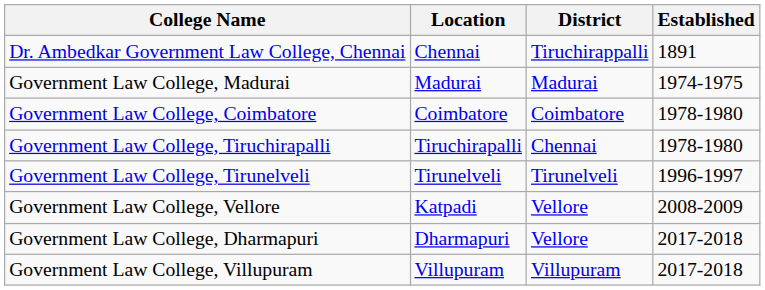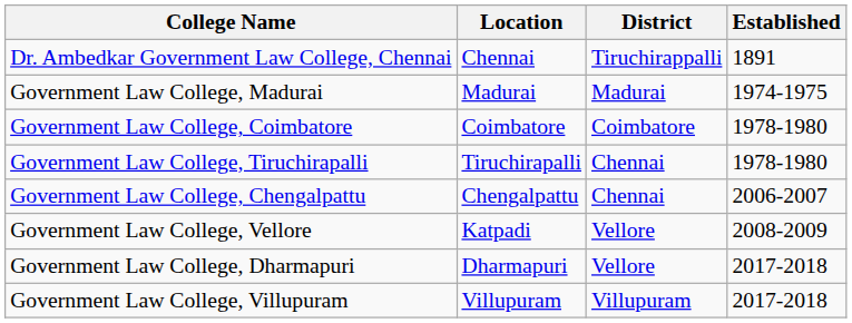 <table class="wikitable sortable">
 <tr>
 <th>College Name</th>
 <th>Location</th>
 <th>District</th>
 <th>Established</th>
 </tr>
 <tr>
 <td><a href='#'>Dr. Ambedkar Government Law College, Chennai</a></td>
 <td><a href='#'>Chennai</a></td>
 <td><a href='#'>Tiruchirappalli</a></td>
 <td>1891</td>
 </tr>
 <tr>
 <td>Government Law College, Madurai</td>
 <td><a href='#'>Madurai</a></td>
 <td><a href='#'>Madurai</a></td>
 <td>1974-1975</td>
 </tr>
 <tr>
 <td><a href='#'>Government Law College, Coimbatore</a></td>
 <td><a href='#'>Coimbatore</a></td>
 <td><a href='#'>Coimbatore</a></td>
 <td>1978-1980</td>
 </tr>
 <tr>
 <td><a href='#'>Government Law College, Tiruchirapalli</a></td>
 <td><a href='#'>Tiruchirapalli</a></td>
 <td><a href='#'>Chennai</a></td>
 <td>1978-1980</td>
 </tr>
 <tr>
-<td><a href='#'>Government Law College, Tirunelveli</a></td>
-<td><a href='#'>Tirunelveli</a></td>
-<td><a href='#'>Tirunelveli</a></td>
-<td>1996-1997</td>
+<td><a href='#'>Government Law College, Chengalpattu</a></td>
+<td><a href='#'>Chengalpattu</a></td>
+<td><a href='#'>Chennai</a></td>
+<td>2006-2007</td>
 </tr>
 <tr>
 <td>Government Law College, Vellore</td>
 <td><a href='#'>Katpadi</a></td>
 <td><a href='#'>Vellore</a></td>
 <td>2008-2009</td>
 </tr>
 <tr>
 <td>Government Law College, Dharmapuri</td>
 <td><a href='#'>Dharmapuri</a></td>
 <td><a href='#'>Vellore</a></td>
 <td>2017-2018</td>
 </tr>
 <tr>
 <td>Government Law College, Villupuram</td>
 <td><a href='#'>Villupuram</a></td>
 <td><a href='#'>Villupuram</a></td>
 <td>2017-2018</td>
 </tr>
 </table>
